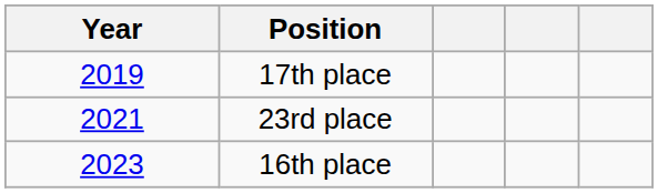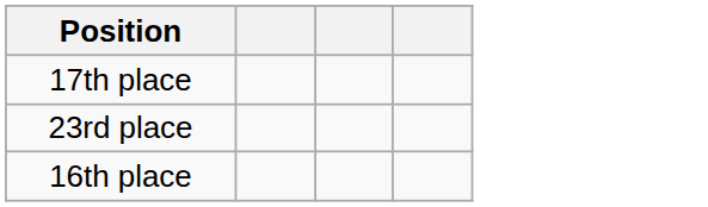 <table class="wikitable" style="text-align: center;font-size:90%;">
 <tr>
-<th width=100>Year</th>
 <th width=100>Position</th>
 <th width=30></th>
 <th width=30></th>
 <th width=30></th>
 </tr>
 <tr>
-<td> <a href='#'>2019</a></td>
 <td>17th place</td>
 <td></td>
 <td></td>
 <td></td>
 </tr>
 <tr>
-<td> <a href='#'>2021</a></td>
 <td>23rd place</td>
 <td></td>
 <td></td>
 <td></td>
 </tr>
 <tr>
-<td>  <a href='#'>2023</a></td>
 <td>16th place</td>
 <td></td>
 <td></td>
 <td></td>
 </tr>
 </table>
